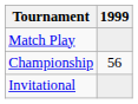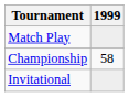 <table class="wikitable" style="text-align:center;">
 <tr>
 <th>Tournament</th>
 <th>1999</th>
 </tr>
 <tr>
 <td align="left"><a href='#'>Match Play</a></td>
 <td style="background:#eeeeee;"></td>
 </tr>
 <tr>
 <td align="left"><a href='#'>Championship</a></td>
-<td>56</td>
+<td>58</td>
 </tr>
 <tr>
 <td align="left"><a href='#'>Invitational</a></td>
 <td style="background:#eeeeee;"></td>
 </tr>
 </table>
